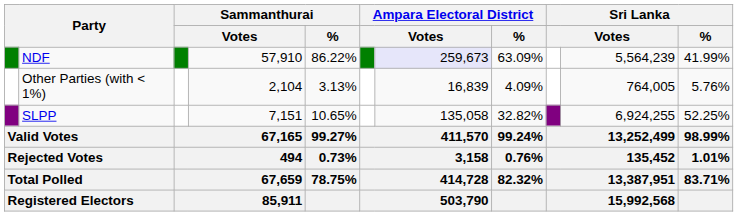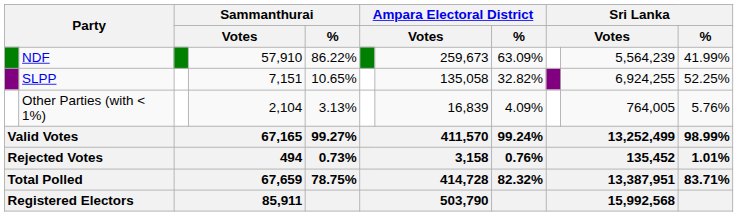 <table class="wikitable">
 <tr>
 <th colspan="2" width="144px"rowspan="2">Party</th>
 <th colspan="3" width="216px">Sammanthurai</th>
 <th colspan="3" width="216px"><a href='#'>Ampara Electoral District</a></th>
 <th colspan="3" width="216px">Sri Lanka</th>
 </tr>
 <tr>
 <th colspan="2" width="144px">Votes</th>
 <th>%</th>
 <th colspan="2" width="144px">Votes</th>
 <th>%</th>
 <th colspan="2" width="144px">Votes</th>
 <th>%</th>
 </tr>
 <tr>
 <td style="background-color:green;" width="10px"></td>
 <td style="text-align:left;"><a href='#'>NDF</a></td>
 <td style="background-color:green;" width="10px"></td>
 <td style="text-align:right;">57,910</td>
 <td style="text-align:right;">86.22%</td>
 <td style="background-color:green;" width="10px"></td>
-<td style="background: lavender; text-align:right;">259,673</td>
+<td style="text-align:right;">259,673</td>
 <td style="text-align:right;">63.09%</td>
 <td style="background-color:white;" width="10px"></td>
 <td style="text-align:right;">5,564,239</td>
 <td style="text-align:right;">41.99%</td>
+</tr>
+<tr>
+<td style="background-color:purple;" width="10px"></td>
+<td style="text-align:left;"><a href='#'>SLPP</a></td>
+<td style="background-color:white;" width="10px"></td>
+<td style="text-align:right;">7,151</td>
+<td style="text-align:right;">10.65%</td>
+<td style="background-color:white;" width="10px"></td>
+<td style="text-align:right;">135,058</td>
+<td style="text-align:right;">32.82%</td>
+<td style="background-color:purple;" width="10px"></td>
+<td style="text-align:right;">6,924,255</td>
+<td style="text-align:right;">52.25%</td>
 </tr>
 <tr>
 <td style="background-color:white;" width="10px"></td>
 <td style="text-align:left;">Other Parties (with < 1%)</td>
 <td style="background-color:white;" width="10px"></td>
 <td style="text-align:right;">2,104</td>
 <td style="text-align:right;">3.13%</td>
 <td style="background-color:white;" width="10px"></td>
 <td style="text-align:right;">16,839</td>
 <td style="text-align:right;">4.09%</td>
 <td style="background-color:white;" width="10px"></td>
 <td style="text-align:right;">764,005</td>
 <td style="text-align:right;">5.76%</td>
-</tr>
-<tr>
-<td style="background-color:purple;" width="10px"></td>
-<td style="text-align:left;"><a href='#'>SLPP</a></td>
-<td style="background-color:white;" width="10px"></td>
-<td style="text-align:right;">7,151</td>
-<td style="text-align:right;">10.65%</td>
-<td style="background-color:white;" width="10px"></td>
-<td style="text-align:right;">135,058</td>
-<td style="text-align:right;">32.82%</td>
-<td style="background-color:purple;" width="10px"></td>
-<td style="text-align:right;">6,924,255</td>
-<td style="text-align:right;">52.25%</td>
 </tr>
 <tr>
 <th colspan="2" width="144px"style="text-align:left;">Valid Votes</th>
 <th style="text-align:right;"colspan="2" width="144px">67,165</th>
 <th style="text-align:right;">99.27%</th>
 <th style="text-align:right;"colspan="2" width="144px">411,570</th>
 <th style="text-align:right;">99.24%</th>
 <th style="text-align:right;"colspan="2" width="144px">13,252,499</th>
 <th style="text-align:right;">98.99%</th>
 </tr>
 <tr>
 <th colspan="2" width="144px"style="text-align:left;">Rejected Votes</th>
 <th style="text-align:right;"colspan="2" width="144px">494</th>
 <th style="text-align:right;">0.73%</th>
 <th style="text-align:right;"colspan="2" width="144px">3,158</th>
 <th style="text-align:right;">0.76%</th>
 <th style="text-align:right;"colspan="2" width="144px">135,452</th>
 <th style="text-align:right;">1.01%</th>
 </tr>
 <tr>
 <th colspan="2" width="144px"style="text-align:left;">Total Polled</th>
 <th style="text-align:right;"colspan="2" width="144px">67,659</th>
 <th style="text-align:right;">78.75%</th>
 <th style="text-align:right;"colspan="2" width="144px">414,728</th>
 <th style="text-align:right;">82.32%</th>
 <th style="text-align:right;"colspan="2" width="144px">13,387,951</th>
 <th style="text-align:right;">83.71%</th>
 </tr>
 <tr>
 <th colspan="2" width="144px"style="text-align:left;">Registered Electors</th>
 <th style="text-align:right;"colspan="2" width="144px">85,911</th>
 <th></th>
 <th style="text-align:right;"colspan="2" width="144px">503,790</th>
 <th></th>
 <th style="text-align:right;"colspan="2" width="144px">15,992,568</th>
 <th></th>
 </tr>
 </table>
